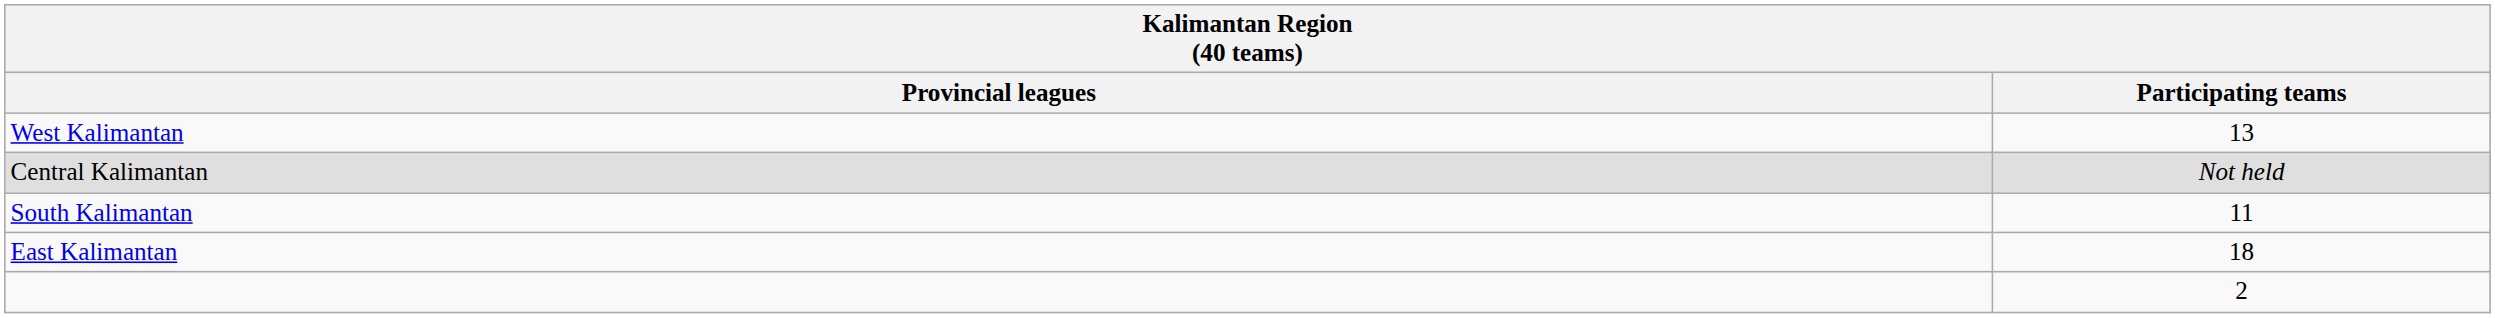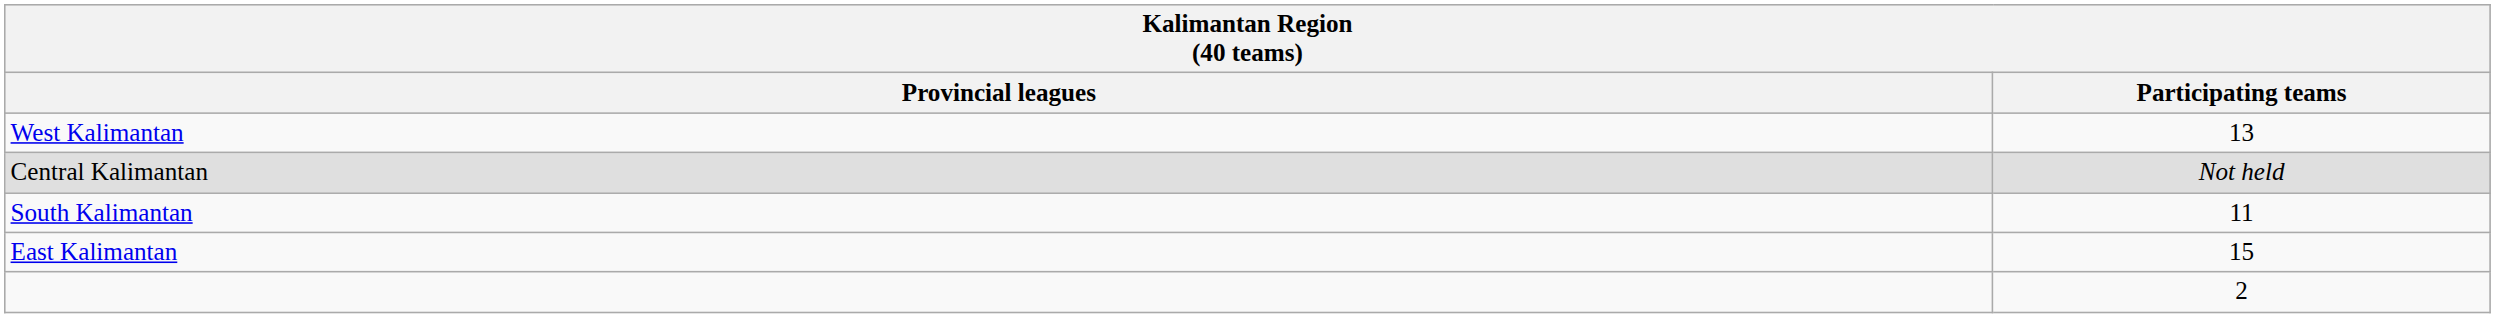 <table class="wikitable sortable" style="width:100%;">
 <tr>
 <th colspan="2"><strong>Kalimantan Region</strong><br>(40 teams)</th>
 </tr>
 <tr>
 <th style="width:80%;">Provincial leagues</th>
 <th style="width:20%;">Participating teams</th>
 </tr>
 <tr>
 <td> <a href='#'>West Kalimantan</a></td>
 <td align=center>13</td>
 </tr>
 <tr bgcolor="#DFDFDF">
 <td> Central Kalimantan</td>
 <td align=center><em>Not held</em></td>
 </tr>
 <tr>
 <td> <a href='#'>South Kalimantan</a></td>
 <td align=center>11</td>
 </tr>
 <tr>
 <td> <a href='#'>East Kalimantan</a></td>
-<td align=center>18</td>
+<td align=center>15</td>
 </tr>
 <tr>
 <td></td>
 <td align=center>2</td>
 </tr>
 </table>
